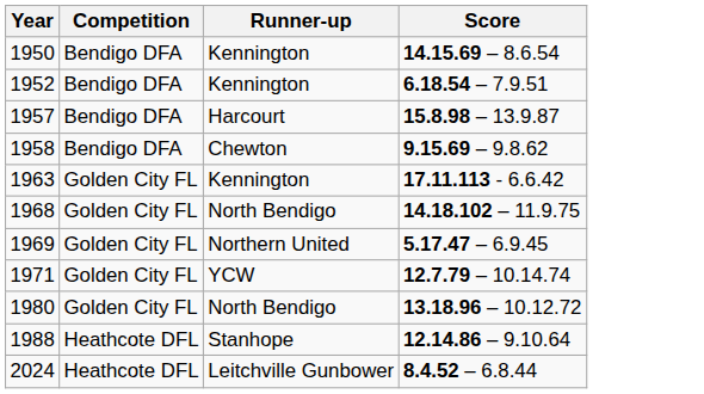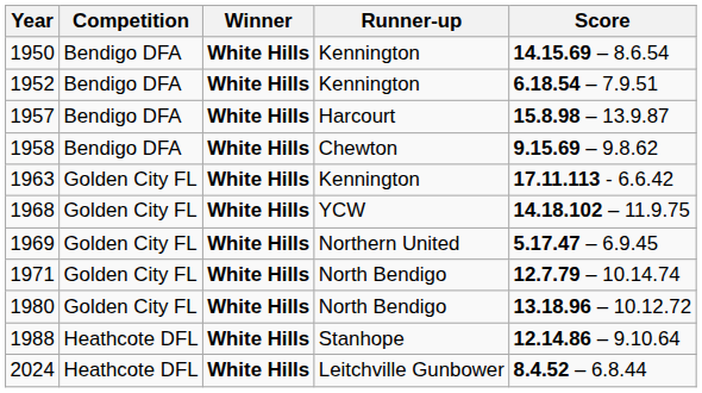 <table class="wikitable">
 <tr>
 <th>Year</th>
 <th>Competition</th>
+<th>Winner</th>
 <th>Runner-up</th>
 <th>Score</th>
 </tr>
 <tr>
 <td>1950</td>
 <td>Bendigo DFA</td>
+<td><strong>White Hills</strong></td>
 <td>Kennington</td>
 <td><strong>14.15.69</strong> – 8.6.54</td>
 </tr>
 <tr>
 <td>1952</td>
 <td>Bendigo DFA</td>
+<td><strong>White Hills</strong></td>
 <td>Kennington</td>
 <td><strong>6.18.54</strong> – 7.9.51</td>
 </tr>
 <tr>
 <td>1957</td>
 <td>Bendigo DFA</td>
+<td><strong>White Hills</strong></td>
 <td>Harcourt</td>
 <td><strong>15.8.98</strong> – 13.9.87</td>
 </tr>
 <tr>
 <td>1958</td>
 <td>Bendigo DFA</td>
+<td><strong>White Hills</strong></td>
 <td>Chewton</td>
 <td><strong>9.15.69</strong> – 9.8.62</td>
 </tr>
 <tr>
 <td>1963</td>
 <td>Golden City FL</td>
+<td><strong>White Hills</strong></td>
 <td>Kennington</td>
 <td><strong>17.11.113</strong> - 6.6.42</td>
 </tr>
 <tr>
 <td>1968</td>
 <td>Golden City FL</td>
-<td>North Bendigo</td>
+<td><strong>White Hills</strong></td>
+<td>YCW</td>
 <td><strong>14.18.102</strong> – 11.9.75</td>
 </tr>
 <tr>
 <td>1969</td>
 <td>Golden City FL</td>
+<td><strong>White Hills</strong></td>
 <td>Northern United</td>
 <td><strong>5.17.47</strong> – 6.9.45</td>
 </tr>
 <tr>
 <td>1971</td>
 <td>Golden City FL</td>
-<td>YCW</td>
+<td><strong>White Hills</strong></td>
+<td>North Bendigo</td>
 <td><strong>12.7.79</strong> – 10.14.74</td>
 </tr>
 <tr>
 <td>1980</td>
 <td>Golden City FL</td>
+<td><strong>White Hills</strong></td>
 <td>North Bendigo</td>
 <td><strong>13.18.96</strong> – 10.12.72</td>
 </tr>
 <tr>
 <td>1988</td>
 <td>Heathcote DFL</td>
+<td><strong>White Hills</strong></td>
 <td>Stanhope</td>
 <td><strong>12.14.86</strong> – 9.10.64</td>
 </tr>
 <tr>
 <td>2024</td>
 <td>Heathcote DFL</td>
+<td><strong>White Hills</strong></td>
 <td>Leitchville Gunbower</td>
 <td><strong>8.4.52</strong> – 6.8.44</td>
 </tr>
 </table>
